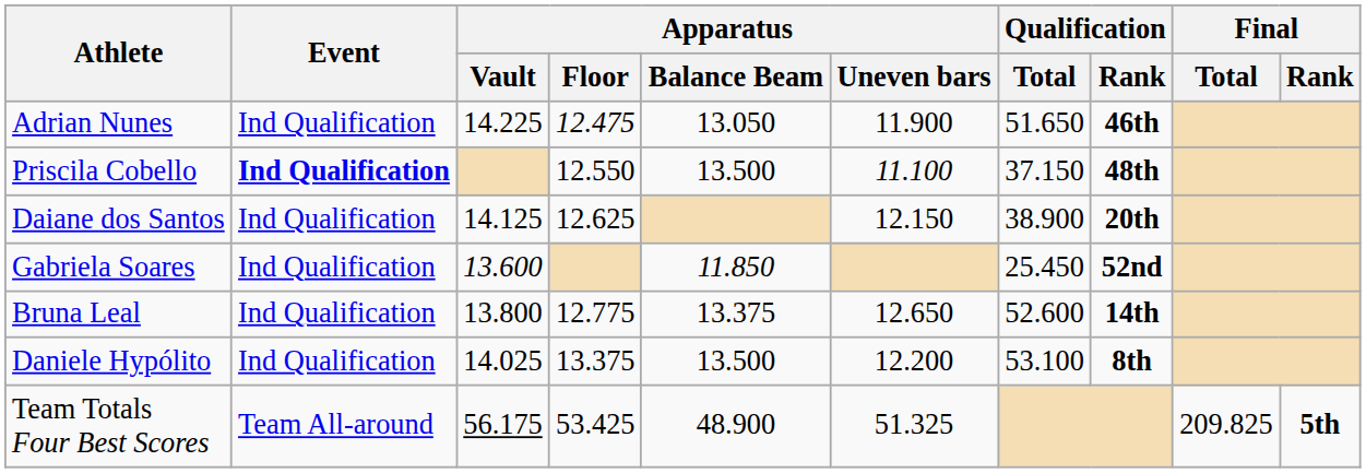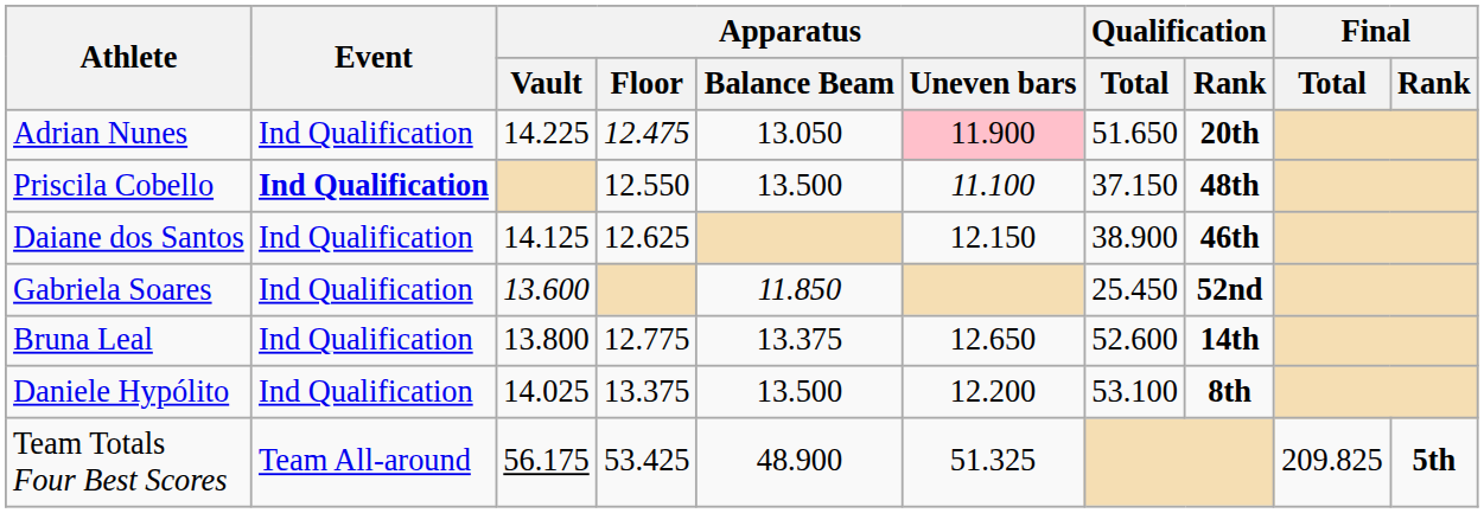 <table class="wikitable" style="font-size:90%">
 <tr>
 <th rowspan="2">Athlete</th>
 <th rowspan="2">Event</th>
 <th colspan = "4">Apparatus</th>
 <th colspan = "2">Qualification</th>
 <th colspan = "2">Final</th>
 </tr>
 <tr>
 <th>Vault</th>
 <th>Floor</th>
 <th>Balance Beam</th>
 <th>Uneven bars</th>
 <th>Total</th>
 <th>Rank</th>
 <th>Total</th>
 <th>Rank</th>
 </tr>
 <tr>
 <td><a href='#'>Adrian Nunes</a></td>
 <td><a href='#'>Ind Qualification</a></td>
 <td align=center>14.225</td>
 <td align=center><em>12.475</em></td>
 <td align=center>13.050</td>
-<td align=center>11.900</td>
+<td align=center style="background: pink;">11.900</td>
 <td align=center>51.650</td>
-<td align=center><strong>46th</strong></td>
+<td align=center><strong>20th</strong></td>
 <td align=center colspan=2 bgcolor=wheat></td>
 </tr>
 <tr>
 <td><a href='#'>Priscila Cobello</a></td>
 <td><strong><a href='#'>Ind Qualification</a></strong></td>
 <td align=center bgcolor=wheat></td>
 <td align=center>12.550</td>
 <td align=center>13.500</td>
 <td align=center><em>11.100</em></td>
 <td align=center>37.150</td>
 <td align=center><strong>48th</strong></td>
 <td align=center colspan=2 bgcolor=wheat></td>
 </tr>
 <tr>
 <td><a href='#'>Daiane dos Santos</a></td>
 <td><a href='#'>Ind Qualification</a></td>
 <td align=center>14.125</td>
 <td align=center>12.625</td>
 <td bgcolor=wheat></td>
 <td align=center>12.150</td>
 <td align=center>38.900</td>
-<td align=center><strong>20th</strong></td>
+<td align=center><strong>46th</strong></td>
 <td align=center colspan=2 bgcolor=wheat></td>
 </tr>
 <tr>
 <td><a href='#'>Gabriela Soares</a></td>
 <td><a href='#'>Ind Qualification</a></td>
 <td align=center><em>13.600</em></td>
 <td bgcolor=wheat></td>
 <td align=center><em>11.850</em></td>
 <td bgcolor=wheat></td>
 <td align=center>25.450</td>
 <td align=center><strong>52nd</strong></td>
 <td align=center colspan=2 bgcolor=wheat></td>
 </tr>
 <tr>
 <td><a href='#'>Bruna Leal</a></td>
 <td><a href='#'>Ind Qualification</a></td>
 <td align=center>13.800</td>
 <td align=center>12.775</td>
 <td align=center>13.375</td>
 <td align=center>12.650</td>
 <td align=center>52.600</td>
 <td align=center><strong>14th</strong></td>
 <td align=center colspan=2 bgcolor=wheat></td>
 </tr>
 <tr>
 <td><a href='#'>Daniele Hypólito</a></td>
 <td><a href='#'>Ind Qualification</a></td>
 <td align=center>14.025</td>
 <td align=center>13.375</td>
 <td align=center>13.500</td>
 <td align=center>12.200</td>
 <td align=center>53.100</td>
 <td align=center><strong>8th</strong></td>
 <td align=center colspan=2 bgcolor=wheat></td>
 </tr>
 <tr>
 <td>Team Totals<br><em>Four Best Scores</em></td>
 <td><a href='#'>Team All-around</a></td>
 <td align=center><u>56.175</u></td>
 <td align=center>53.425</td>
 <td align=center>48.900</td>
 <td align=center>51.325</td>
 <td align=center colspan=2 bgcolor=wheat></td>
 <td align=center>209.825</td>
 <td align=center><strong>5th</strong></td>
 </tr>
 </table>
